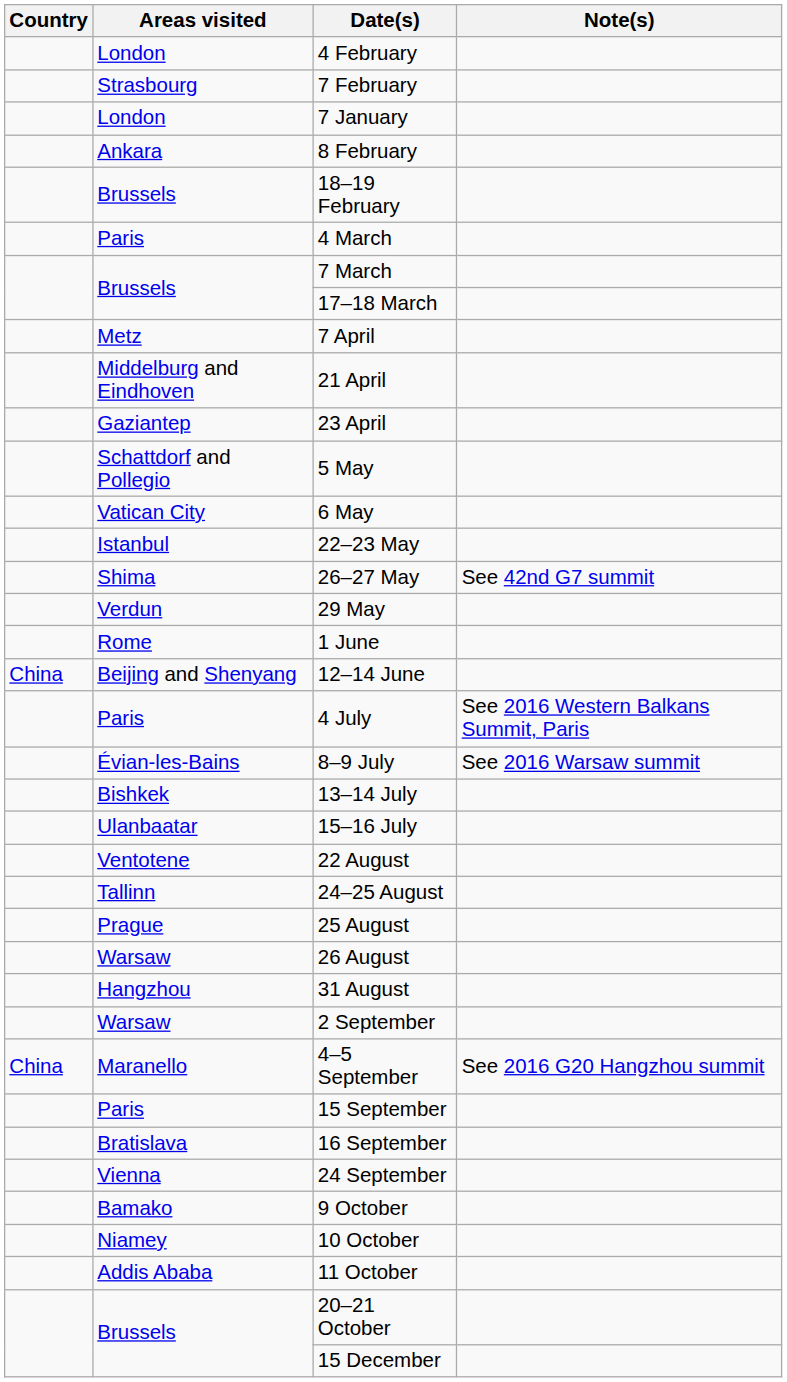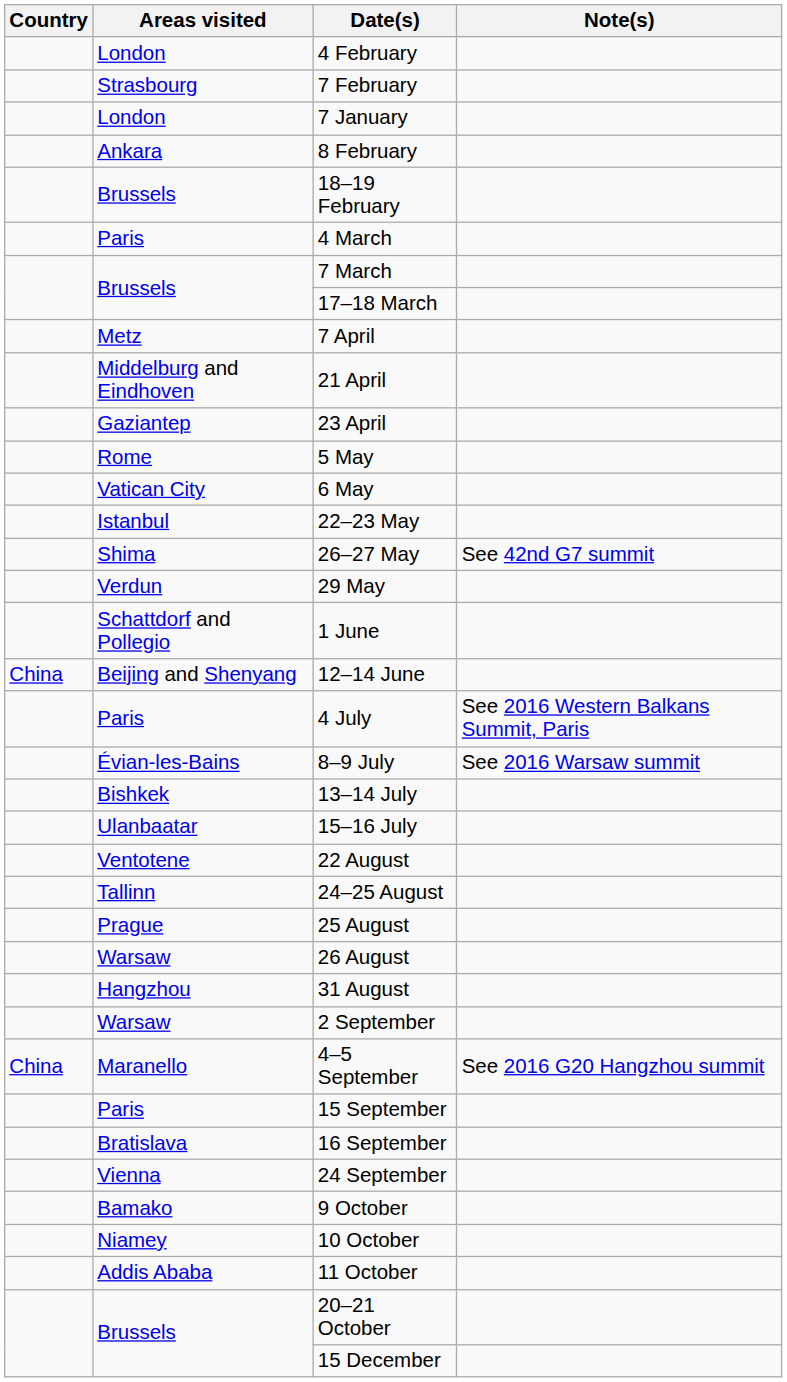 <table class="wikitable">
 <tr>
 <th scope=col>Country</th>
 <th scope=col>Areas visited</th>
 <th scope=col>Date(s)</th>
 <th scope=col>Note(s)</th>
 </tr>
 <tr>
 <td></td>
 <td><a href='#'>London</a></td>
 <td>4 February</td>
 <td></td>
 </tr>
 <tr>
 <td></td>
 <td><a href='#'>Strasbourg</a></td>
 <td>7 February</td>
 <td></td>
 </tr>
 <tr>
 <td></td>
 <td><a href='#'>London</a></td>
 <td>7 January</td>
 <td></td>
 </tr>
 <tr>
 <td></td>
 <td><a href='#'>Ankara</a></td>
 <td>8 February</td>
 <td></td>
 </tr>
 <tr>
 <td></td>
 <td><a href='#'>Brussels</a></td>
 <td>18–19 February</td>
 <td></td>
 </tr>
 <tr>
 <td></td>
 <td><a href='#'>Paris</a></td>
 <td>4 March</td>
 <td></td>
 </tr>
 <tr>
 <td rowspan="2"></td>
 <td rowspan="2"><a href='#'>Brussels</a></td>
 <td>7 March</td>
 <td></td>
 </tr>
 <tr>
 <td>17–18 March</td>
 <td></td>
 </tr>
 <tr>
 <td></td>
 <td><a href='#'>Metz</a></td>
 <td>7 April</td>
 <td></td>
 </tr>
 <tr>
 <td></td>
 <td><a href='#'>Middelburg</a> and <a href='#'>Eindhoven</a></td>
 <td>21 April</td>
 <td></td>
 </tr>
 <tr>
 <td></td>
 <td><a href='#'>Gaziantep</a></td>
 <td>23 April</td>
 <td></td>
 </tr>
 <tr>
 <td></td>
-<td><a href='#'>Schattdorf</a> and <a href='#'>Pollegio</a></td>
+<td><a href='#'>Rome</a></td>
 <td>5 May</td>
 <td></td>
 </tr>
 <tr>
 <td></td>
 <td><a href='#'>Vatican City</a></td>
 <td>6 May</td>
 <td></td>
 </tr>
 <tr>
 <td></td>
 <td><a href='#'>Istanbul</a></td>
 <td>22–23 May</td>
 <td></td>
 </tr>
 <tr>
 <td></td>
 <td><a href='#'>Shima</a></td>
 <td>26–27 May</td>
 <td>See <a href='#'>42nd G7 summit</a></td>
 </tr>
 <tr>
 <td></td>
 <td><a href='#'>Verdun</a></td>
 <td>29 May</td>
 <td></td>
 </tr>
 <tr>
 <td></td>
-<td><a href='#'>Rome</a></td>
+<td><a href='#'>Schattdorf</a> and <a href='#'>Pollegio</a></td>
 <td>1 June</td>
 <td></td>
 </tr>
 <tr>
 <td> <a href='#'>China</a></td>
 <td><a href='#'>Beijing</a> and <a href='#'>Shenyang</a></td>
 <td>12–14 June</td>
 <td></td>
 </tr>
 <tr>
 <td></td>
 <td><a href='#'>Paris</a></td>
 <td>4 July</td>
 <td>See <a href='#'>2016 Western Balkans Summit, Paris</a></td>
 </tr>
 <tr>
 <td></td>
 <td><a href='#'>Évian-les-Bains</a></td>
 <td>8–9 July</td>
 <td>See <a href='#'>2016 Warsaw summit</a></td>
 </tr>
 <tr>
 <td></td>
 <td><a href='#'>Bishkek</a></td>
 <td>13–14 July</td>
 <td></td>
 </tr>
 <tr>
 <td></td>
 <td><a href='#'>Ulanbaatar</a></td>
 <td>15–16 July</td>
 <td></td>
 </tr>
 <tr>
 <td></td>
 <td><a href='#'>Ventotene</a></td>
 <td>22 August</td>
 <td></td>
 </tr>
 <tr>
 <td></td>
 <td><a href='#'>Tallinn</a></td>
 <td>24–25 August</td>
 <td></td>
 </tr>
 <tr>
 <td></td>
 <td><a href='#'>Prague</a></td>
 <td>25 August</td>
 <td></td>
 </tr>
 <tr>
 <td></td>
 <td><a href='#'>Warsaw</a></td>
 <td>26 August</td>
 <td></td>
 </tr>
 <tr>
 <td></td>
 <td><a href='#'>Hangzhou</a></td>
 <td>31 August</td>
 <td></td>
 </tr>
 <tr>
 <td></td>
 <td><a href='#'>Warsaw</a></td>
 <td>2 September</td>
 <td></td>
 </tr>
 <tr>
 <td> <a href='#'>China</a></td>
 <td><a href='#'>Maranello</a></td>
 <td>4–5 September</td>
 <td>See <a href='#'>2016 G20 Hangzhou summit</a></td>
 </tr>
 <tr>
 <td></td>
 <td><a href='#'>Paris</a></td>
 <td>15 September</td>
 <td></td>
 </tr>
 <tr>
 <td></td>
 <td><a href='#'>Bratislava</a></td>
 <td>16 September</td>
 <td></td>
 </tr>
 <tr>
 <td></td>
 <td><a href='#'>Vienna</a></td>
 <td>24 September</td>
 <td></td>
 </tr>
 <tr>
 <td></td>
 <td><a href='#'>Bamako</a></td>
 <td>9 October</td>
 <td></td>
 </tr>
 <tr>
 <td></td>
 <td><a href='#'>Niamey</a></td>
 <td>10 October</td>
 <td></td>
 </tr>
 <tr>
 <td></td>
 <td><a href='#'>Addis Ababa</a></td>
 <td>11 October</td>
 <td></td>
 </tr>
 <tr>
 <td rowspan="2"></td>
 <td rowspan="2"><a href='#'>Brussels</a></td>
 <td>20–21 October</td>
 <td></td>
 </tr>
 <tr>
 <td>15 December</td>
 <td></td>
 </tr>
 </table>
